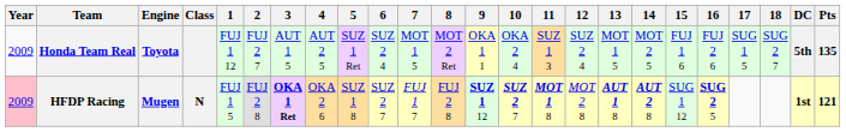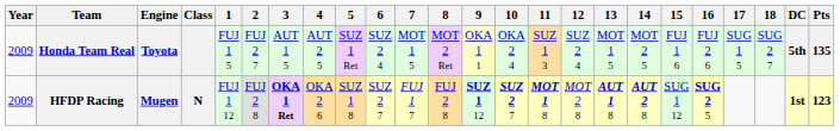 <table class="wikitable" style="text-align:center; font-size:85%">
 <tr>
 <th>Year</th>
 <th>Team</th>
 <th>Engine</th>
 <th>Class</th>
 <th>1</th>
 <th>2</th>
 <th>3</th>
 <th>4</th>
 <th>5</th>
 <th>6</th>
 <th>7</th>
 <th>8</th>
 <th>9</th>
 <th>10</th>
 <th>11</th>
 <th>12</th>
 <th>13</th>
 <th>14</th>
 <th>15</th>
 <th>16</th>
 <th>17</th>
 <th>18</th>
 <th>DC</th>
 <th>Pts</th>
 </tr>
 <tr>
 <td><a href='#'>2009</a></td>
 <th nowrap><a href='#'>Honda Team Real</a></th>
 <th nowrap><a href='#'>Toyota</a></th>
 <th></th>
-<td style="background:#DFFFDF;"><a href='#'>FUJ<br>1</a><br><small>12</small></td>
+<td style="background:#DFFFDF;"><a href='#'>FUJ<br>1</a><br><small>5</small></td>
 <td style="background:#DFFFDF;"><a href='#'>FUJ<br>2</a><br><small>7</small></td>
 <td style="background:#DFFFDF;"><a href='#'>AUT<br>1</a><br><small>5</small></td>
 <td style="background:#DFFFDF;"><a href='#'>AUT<br>2</a><br><small>5</small></td>
 <td style="background:#EFCFFF;"><a href='#'>SUZ<br>1</a><br><small>Ret</small></td>
 <td style="background:#DFFFDF;"><a href='#'>SUZ<br>2</a><br><small>4</small></td>
 <td style="background:#DFFFDF;"><a href='#'>MOT<br>1</a><br><small>5</small></td>
 <td style="background:#EFCFFF;"><a href='#'>MOT<br>2</a><br><small>Ret</small></td>
 <td style="background:#FFFFBF;"><a href='#'>OKA<br>1</a><br><small>1</small></td>
 <td style="background:#DFFFDF;"><a href='#'>OKA<br>2</a><br><small>4</small></td>
 <td style="background:#FFDF9F;"><a href='#'>SUZ<br>1</a><br><small>3</small></td>
 <td style="background:#DFFFDF;"><a href='#'>SUZ<br>2</a><br><small>4</small></td>
 <td style="background:#DFFFDF;"><a href='#'>MOT<br>1</a><br><small>5</small></td>
 <td style="background:#DFFFDF;"><a href='#'>MOT<br>2</a><br><small>5</small></td>
 <td style="background:#DFFFDF;"><a href='#'>FUJ<br>1</a><br><small>6</small></td>
 <td style="background:#DFFFDF;"><a href='#'>FUJ<br>2</a><br><small>6</small></td>
 <td style="background:#DFFFDF;"><a href='#'>SUG<br>1</a><br><small>5</small></td>
 <td style="background:#DFFFDF;"><a href='#'>SUG<br>2</a><br><small>7</small></td>
 <th>5th</th>
 <th>135</th>
 </tr>
 <tr>
-<td style="background: pink;"><a href='#'>2009</a></td>
+<td><a href='#'>2009</a></td>
 <th nowrap>HFDP Racing</th>
 <th nowrap><a href='#'>Mugen</a></th>
 <th>N</th>
-<td style="background:#DFFFDF;"><a href='#'>FUJ<br>1</a><br><small>5</small></td>
+<td style="background:#DFFFDF;"><a href='#'>FUJ<br>1</a><br><small>12</small></td>
 <td style="background:#DFDFDF;"><a href='#'>FUJ<br>2</a><br><small>8</small></td>
 <td style="background:#EFCFFF;"><strong><a href='#'>OKA<br>1</a><br><small>Ret</small></strong></td>
 <td style="background:#FFDF9F;"><a href='#'>OKA<br>2</a><br><small>6</small></td>
 <td style="background:#FFDF9F;"><a href='#'>SUZ<br>1</a><br><small>8</small></td>
 <td style="background:#FFFFBF;"><a href='#'>SUZ<br>2</a><br><small>7</small></td>
 <td style="background:#FFFFBF;"><em><a href='#'>FUJ<br>1</a></em><br><small>7</small></td>
 <td style="background:#FFDF9F;"><a href='#'>FUJ<br>2</a><br><small>8</small></td>
 <td style="background:#DFFFDF;"><strong><a href='#'>SUZ<br>1</a></strong><br><small>12</small></td>
 <td style="background:#FFFFBF;"><strong><em><a href='#'>SUZ<br>2</a></em></strong><br><small>7</small></td>
 <td style="background:#FFFFBF;"><strong><em><a href='#'>MOT<br>1</a></em></strong><br><small>8</small></td>
 <td style="background:#FFFFBF;"><em><a href='#'>MOT<br>2</a></em><br><small>8</small></td>
 <td style="background:#FFFFBF;"><strong><em><a href='#'>AUT<br>1</a></em></strong><br><small>8</small></td>
 <td style="background:#FFFFBF;"><strong><em><a href='#'>AUT<br>2</a></em></strong><br><small>8</small></td>
 <td style="background:#DFFFDF;"><a href='#'>SUG<br>1</a><br><small>12</small></td>
 <td style="background:#FFFFBF;"><strong><a href='#'>SUG<br>2</a></strong><br><small>5</small></td>
 <td></td>
 <td></td>
 <th style="background:#FFFFBF;">1st</th>
-<th style="background:#FFFFBF;">121</th>
+<th style="background:#FFFFBF;">123</th>
 </tr>
 </table>
